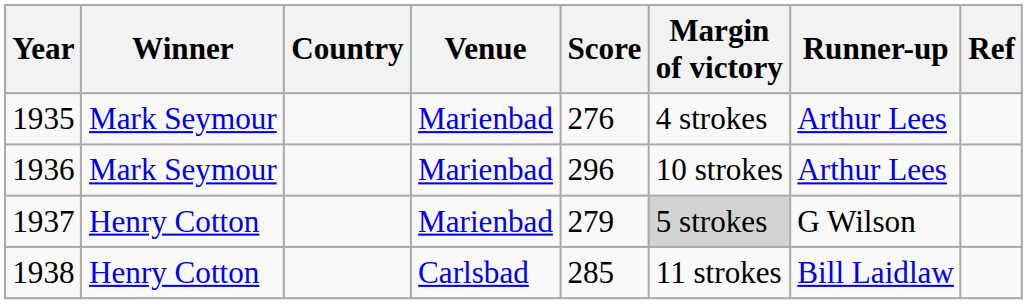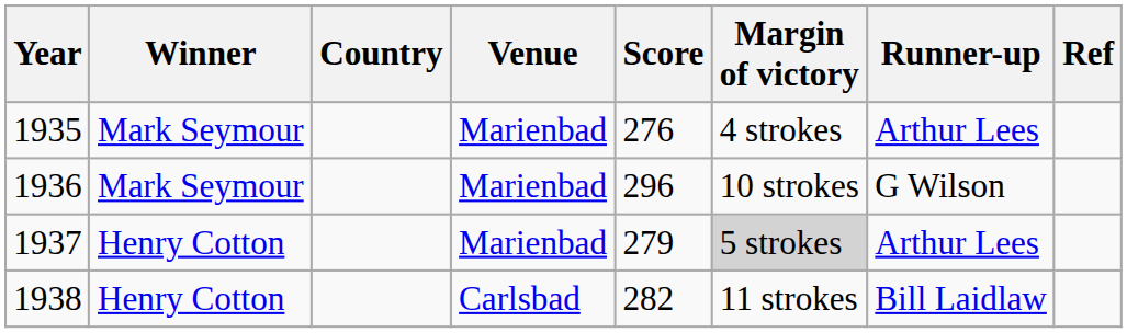 <table class="wikitable" style="font-size:95%">
 <tr>
 <th>Year</th>
 <th>Winner</th>
 <th>Country</th>
 <th>Venue</th>
 <th>Score</th>
 <th>Margin<br>of victory</th>
 <th>Runner-up</th>
 <th>Ref</th>
 </tr>
 <tr>
 <td>1935</td>
 <td><a href='#'>Mark Seymour</a></td>
 <td></td>
 <td><a href='#'>Marienbad</a></td>
 <td>276</td>
 <td>4 strokes</td>
 <td> <a href='#'>Arthur Lees</a></td>
 <td></td>
 </tr>
 <tr>
 <td>1936</td>
 <td><a href='#'>Mark Seymour</a></td>
 <td></td>
 <td><a href='#'>Marienbad</a></td>
 <td>296</td>
 <td>10 strokes</td>
-<td> <a href='#'>Arthur Lees</a></td>
+<td> G Wilson</td>
 <td></td>
 </tr>
 <tr>
 <td>1937</td>
 <td><a href='#'>Henry Cotton</a></td>
 <td></td>
 <td><a href='#'>Marienbad</a></td>
 <td>279</td>
 <td style="background: lightgrey;">5 strokes</td>
-<td> G Wilson</td>
+<td> <a href='#'>Arthur Lees</a></td>
 <td></td>
 </tr>
 <tr>
 <td>1938</td>
 <td><a href='#'>Henry Cotton</a></td>
 <td></td>
 <td><a href='#'>Carlsbad</a></td>
-<td>285</td>
+<td>282</td>
 <td>11 strokes</td>
 <td> <a href='#'>Bill Laidlaw</a></td>
 <td></td>
 </tr>
 </table>
